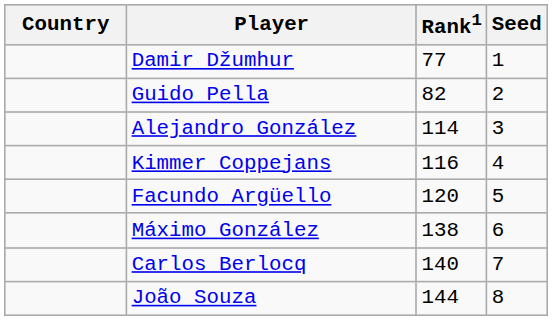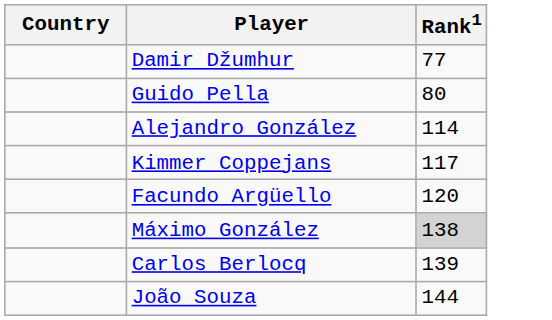 <table class="sortable wikitable">
 <tr>
 <th width="70">Country</th>
 <th width="175">Player</th>
 <th>Rank<sup>1</sup></th>
-<th>Seed</th>
 </tr>
 <tr>
 <td></td>
 <td><a href='#'>Damir Džumhur</a></td>
 <td>77</td>
-<td>1</td>
 </tr>
 <tr>
 <td></td>
 <td><a href='#'>Guido Pella</a></td>
-<td>82</td>
-<td>2</td>
+<td>80</td>
 </tr>
 <tr>
 <td></td>
 <td><a href='#'>Alejandro González</a></td>
 <td>114</td>
-<td>3</td>
 </tr>
 <tr>
 <td></td>
 <td><a href='#'>Kimmer Coppejans</a></td>
-<td>116</td>
-<td>4</td>
+<td>117</td>
 </tr>
 <tr>
 <td></td>
 <td><a href='#'>Facundo Argüello</a></td>
 <td>120</td>
-<td>5</td>
 </tr>
 <tr>
 <td></td>
 <td><a href='#'>Máximo González</a></td>
-<td>138</td>
-<td>6</td>
+<td style="background: lightgrey;">138</td>
 </tr>
 <tr>
 <td></td>
 <td><a href='#'>Carlos Berlocq</a></td>
-<td>140</td>
-<td>7</td>
+<td>139</td>
 </tr>
 <tr>
 <td></td>
 <td><a href='#'>João Souza</a></td>
 <td>144</td>
-<td>8</td>
 </tr>
 </table>
